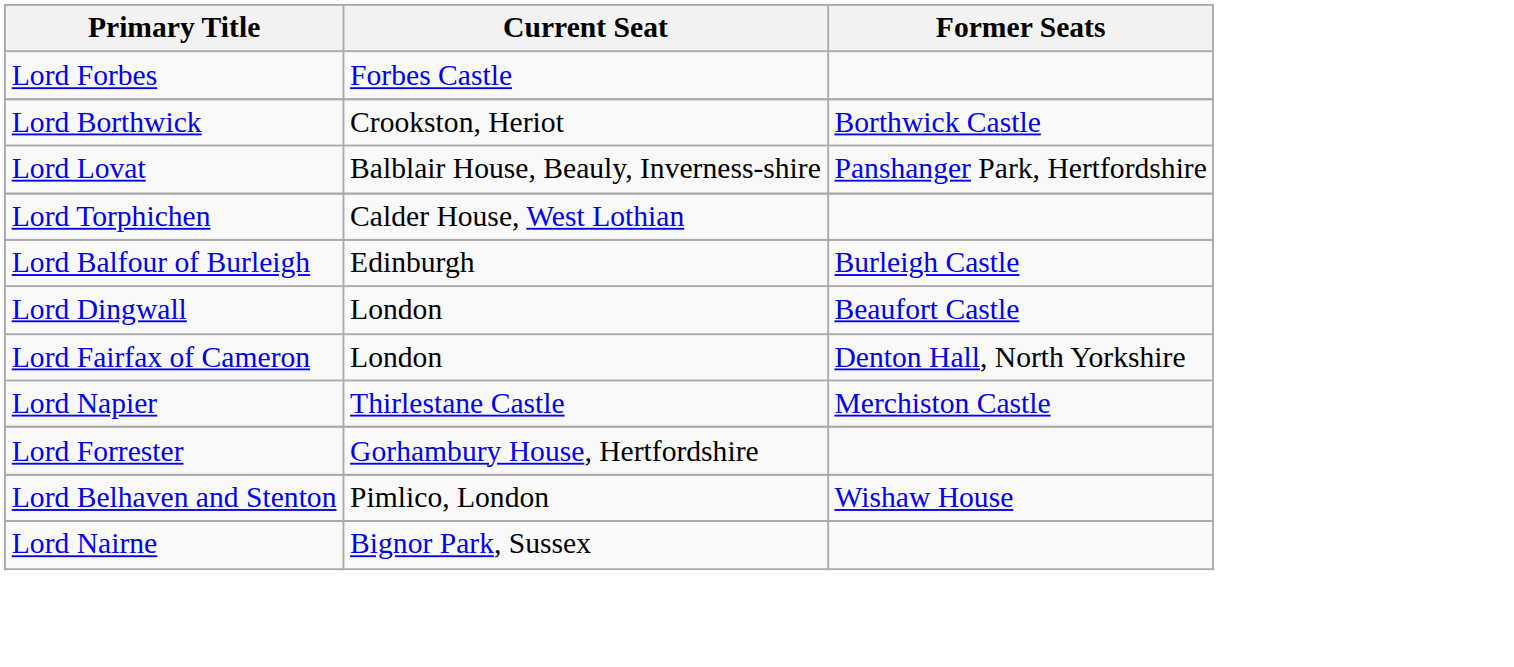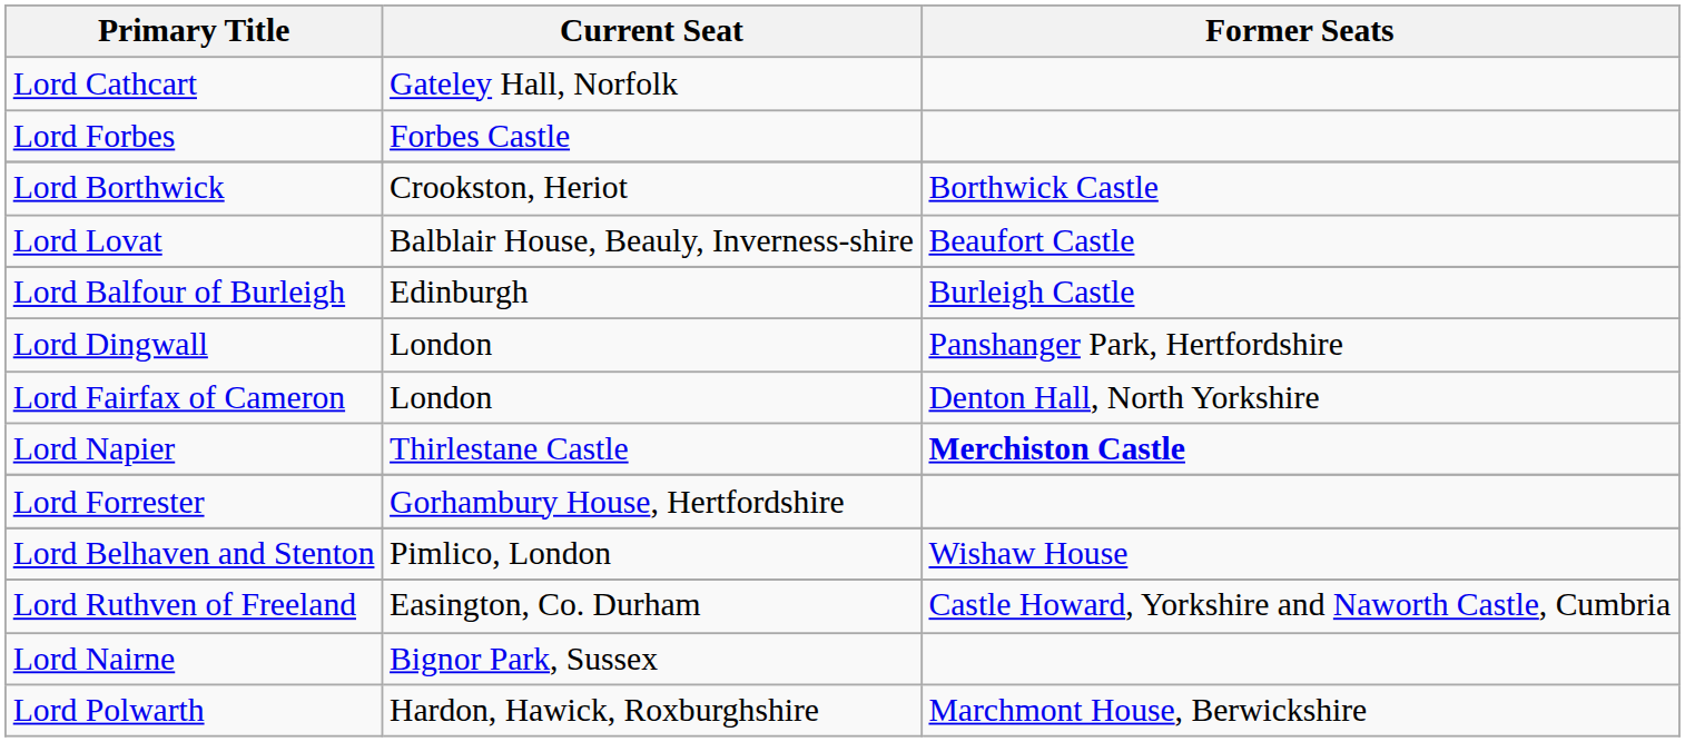 <table class="wikitable" style="text-align:left">
 <tr>
 <th>Primary Title</th>
 <th>Current Seat</th>
 <th>Former Seats</th>
+</tr>
+<tr>
+<td><a href='#'>Lord Cathcart</a></td>
+<td><a href='#'>Gateley</a> Hall, Norfolk</td>
+<td></td>
 </tr>
 <tr>
 <td><a href='#'>Lord Forbes</a></td>
 <td><a href='#'>Forbes Castle</a></td>
 <td></td>
 </tr>
 <tr>
 </tr>
 <tr>
 </tr>
 <tr>
 </tr>
 <tr>
 </tr>
 <tr>
 <td><a href='#'>Lord Borthwick</a></td>
 <td>Crookston, Heriot</td>
 <td><a href='#'>Borthwick Castle</a></td>
 </tr>
 <tr>
 <td><a href='#'>Lord Lovat</a></td>
 <td>Balblair House, Beauly, Inverness-shire</td>
-<td><a href='#'>Panshanger</a> Park, Hertfordshire</td>
+<td><a href='#'>Beaufort Castle</a></td>
 </tr>
 <tr>
 </tr>
 <tr>
 </tr>
 <tr>
 </tr>
 <tr>
 </tr>
 <tr>
 </tr>
 <tr>
 </tr>
 <tr>
-<td><a href='#'>Lord Torphichen</a></td>
-<td>Calder House, <a href='#'>West Lothian</a></td>
-<td></td>
-</tr>
-<tr>
 </tr>
 <tr>
 </tr>
 <tr>
 <td><a href='#'>Lord Balfour of Burleigh</a></td>
 <td>Edinburgh</td>
 <td><a href='#'>Burleigh Castle</a></td>
 </tr>
 <tr>
 <td><a href='#'>Lord Dingwall</a></td>
 <td>London</td>
-<td><a href='#'>Beaufort Castle</a></td>
+<td><a href='#'>Panshanger</a> Park, Hertfordshire</td>
 </tr>
 <tr>
 <td><a href='#'>Lord Fairfax of Cameron</a></td>
 <td>London</td>
 <td><a href='#'>Denton Hall</a>, North Yorkshire</td>
 </tr>
 <tr>
 <td><a href='#'>Lord Napier</a></td>
 <td><a href='#'>Thirlestane Castle</a></td>
-<td><a href='#'>Merchiston Castle</a></td>
+<td><strong><a href='#'>Merchiston Castle</a></strong></td>
 </tr>
 <tr>
 </tr>
 <tr>
 </tr>
 <tr>
 <td><a href='#'>Lord Forrester</a></td>
 <td><a href='#'>Gorhambury House</a>, Hertfordshire</td>
 <td></td>
 </tr>
 <tr>
 </tr>
 <tr>
 </tr>
 <tr>
 <td><a href='#'>Lord Belhaven and Stenton</a></td>
 <td>Pimlico, London</td>
 <td><a href='#'>Wishaw House</a></td>
 </tr>
 <tr>
 </tr>
 <tr>
 </tr>
 <tr>
+<td><a href='#'>Lord Ruthven of Freeland</a></td>
+<td>Easington, Co. Durham</td>
+<td><a href='#'>Castle Howard</a>, Yorkshire and <a href='#'>Naworth Castle</a>, Cumbria</td>
+</tr>
+<tr>
 <td><a href='#'>Lord Nairne</a></td>
 <td><a href='#'>Bignor Park</a>, Sussex</td>
 <td></td>
 </tr>
+<tr>
+<td><a href='#'>Lord Polwarth</a></td>
+<td>Hardon, Hawick, Roxburghshire</td>
+<td><a href='#'>Marchmont House</a>, Berwickshire</td>
+</tr>
 </table>
